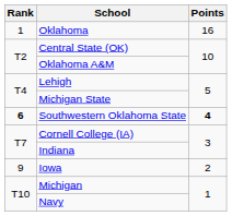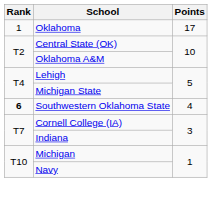 <table class="wikitable" style="text-align:center">
 <tr>
 <th>Rank</th>
 <th>School</th>
 <th>Points</th>
 </tr>
 <tr>
 <td>1</td>
 <td align=left><a href='#'>Oklahoma</a></td>
-<td>16</td>
+<td>17</td>
 </tr>
 <tr>
 <td align=center rowspan=2>T2</td>
 <td align=left><a href='#'>Central State (OK)</a></td>
 <td align=center rowspan=2>10</td>
 </tr>
 <tr>
 <td align=left><a href='#'>Oklahoma A&M</a></td>
 </tr>
 <tr>
 <td align center rowspan=2>T4</td>
 <td align=left><a href='#'>Lehigh</a></td>
 <td align=center rowspan=2>5</td>
 </tr>
 <tr>
 <td align=left><a href='#'>Michigan State</a></td>
 </tr>
 <tr>
 <td><strong>6</strong></td>
 <td align=left><a href='#'>Southwestern Oklahoma State</a></td>
-<td><strong>4</strong></td>
+<td>4</td>
 </tr>
 <tr>
 <td align center rowspan=2>T7</td>
 <td align=left><a href='#'>Cornell College (IA)</a></td>
 <td align=center rowspan=2>3</td>
 </tr>
 <tr>
 <td align=left><a href='#'>Indiana</a></td>
 </tr>
 <tr>
-<td>9</td>
-<td align=left><a href='#'>Iowa</a></td>
-<td>2</td>
-</tr>
-<tr>
 <td align center rowspan=2>T10</td>
 <td align=left><a href='#'>Michigan</a></td>
 <td align=center rowspan=2>1</td>
 </tr>
 <tr>
 <td align=left><a href='#'>Navy</a></td>
 </tr>
 </table>
